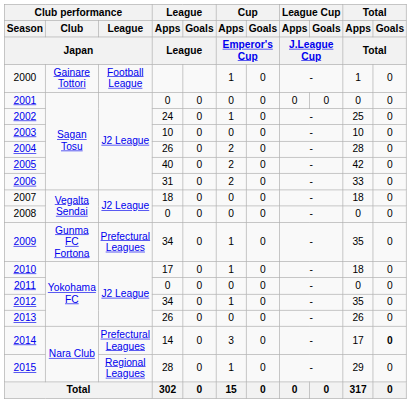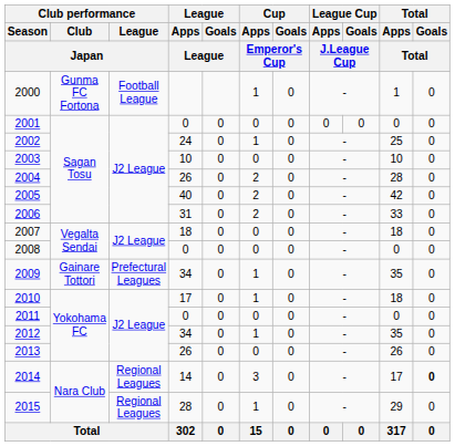 <table class="wikitable" style="text-align:center;">
 <tr>
 <th colspan=3>Club performance</th>
 <th colspan=2>League</th>
 <th colspan=2>Cup</th>
 <th colspan=2>League Cup</th>
 <th colspan=2>Total</th>
 </tr>
 <tr>
 <th>Season</th>
 <th>Club</th>
 <th>League</th>
 <th>Apps</th>
 <th>Goals</th>
 <th>Apps</th>
 <th>Goals</th>
 <th>Apps</th>
 <th>Goals</th>
 <th>Apps</th>
 <th>Goals</th>
 </tr>
 <tr>
 <th colspan=3>Japan</th>
 <th colspan=2>League</th>
 <th colspan=2><a href='#'>Emperor's Cup</a></th>
 <th colspan=2><a href='#'>J.League Cup</a></th>
 <th colspan=2>Total</th>
 </tr>
 <tr>
 <td>2000</td>
-<td><a href='#'>Gainare Tottori</a></td>
+<td><a href='#'>Gunma FC Fortona</a></td>
 <td><a href='#'>Football League</a></td>
 <td></td>
 <td></td>
 <td>1</td>
 <td>0</td>
 <td colspan="2">-</td>
 <td>1</td>
 <td>0</td>
 </tr>
 <tr>
 <td><a href='#'>2001</a></td>
 <td rowspan="6"><a href='#'>Sagan Tosu</a></td>
 <td rowspan="6"><a href='#'>J2 League</a></td>
 <td>0</td>
 <td>0</td>
 <td>0</td>
 <td>0</td>
 <td>0</td>
 <td>0</td>
 <td>0</td>
 <td>0</td>
 </tr>
 <tr>
 <td><a href='#'>2002</a></td>
 <td>24</td>
 <td>0</td>
 <td>1</td>
 <td>0</td>
 <td colspan="2">-</td>
 <td>25</td>
 <td>0</td>
 </tr>
 <tr>
 <td><a href='#'>2003</a></td>
 <td>10</td>
 <td>0</td>
 <td>0</td>
 <td>0</td>
 <td colspan="2">-</td>
 <td>10</td>
 <td>0</td>
 </tr>
 <tr>
 <td><a href='#'>2004</a></td>
 <td>26</td>
 <td>0</td>
 <td>2</td>
 <td>0</td>
 <td colspan="2">-</td>
 <td>28</td>
 <td>0</td>
 </tr>
 <tr>
 <td><a href='#'>2005</a></td>
 <td>40</td>
 <td>0</td>
 <td>2</td>
 <td>0</td>
 <td colspan="2">-</td>
 <td>42</td>
 <td>0</td>
 </tr>
 <tr>
 <td><a href='#'>2006</a></td>
 <td>31</td>
 <td>0</td>
 <td>2</td>
 <td>0</td>
 <td colspan="2">-</td>
 <td>33</td>
 <td>0</td>
 </tr>
 <tr>
 <td>2007</td>
 <td rowspan="2"><a href='#'>Vegalta Sendai</a></td>
 <td rowspan="2"><a href='#'>J2 League</a></td>
 <td>18</td>
 <td>0</td>
 <td>0</td>
 <td>0</td>
 <td colspan="2">-</td>
 <td>18</td>
 <td>0</td>
 </tr>
 <tr>
 <td>2008</td>
 <td>0</td>
 <td>0</td>
 <td>0</td>
 <td>0</td>
 <td colspan="2">-</td>
 <td>0</td>
 <td>0</td>
 </tr>
 <tr>
 <td><a href='#'>2009</a></td>
-<td><a href='#'>Gunma FC Fortona</a></td>
+<td><a href='#'>Gainare Tottori</a></td>
 <td><a href='#'>Prefectural Leagues</a></td>
 <td>34</td>
 <td>0</td>
 <td>1</td>
 <td>0</td>
 <td colspan="2">-</td>
 <td>35</td>
 <td>0</td>
 </tr>
 <tr>
 <td><a href='#'>2010</a></td>
 <td rowspan="4"><a href='#'>Yokohama FC</a></td>
 <td rowspan="4"><a href='#'>J2 League</a></td>
 <td>17</td>
 <td>0</td>
 <td>1</td>
 <td>0</td>
 <td colspan="2">-</td>
 <td>18</td>
 <td>0</td>
 </tr>
 <tr>
 <td><a href='#'>2011</a></td>
 <td>0</td>
 <td>0</td>
 <td>0</td>
 <td>0</td>
 <td colspan="2">-</td>
 <td>0</td>
 <td>0</td>
 </tr>
 <tr>
 <td><a href='#'>2012</a></td>
 <td>34</td>
 <td>0</td>
 <td>1</td>
 <td>0</td>
 <td colspan="2">-</td>
 <td>35</td>
 <td>0</td>
 </tr>
 <tr>
 <td><a href='#'>2013</a></td>
 <td>26</td>
 <td>0</td>
 <td>0</td>
 <td>0</td>
 <td colspan="2">-</td>
 <td>26</td>
 <td>0</td>
 </tr>
 <tr>
 <td><a href='#'>2014</a></td>
 <td rowspan="2"><a href='#'>Nara Club</a></td>
-<td><a href='#'>Prefectural Leagues</a></td>
+<td><a href='#'>Regional Leagues</a></td>
 <td>14</td>
 <td>0</td>
 <td>3</td>
 <td>0</td>
 <td colspan="2">-</td>
 <td>17</td>
 <td><strong>0</strong></td>
 </tr>
 <tr>
 <td><a href='#'>2015</a></td>
 <td><a href='#'>Regional Leagues</a></td>
 <td>28</td>
 <td>0</td>
 <td>1</td>
 <td>0</td>
 <td colspan="2">-</td>
 <td>29</td>
 <td>0</td>
 </tr>
 <tr>
 <th colspan=3>Total</th>
 <th>302</th>
 <th>0</th>
 <th>15</th>
 <th>0</th>
 <th>0</th>
 <th>0</th>
 <th>317</th>
 <th>0</th>
 </tr>
 </table>
